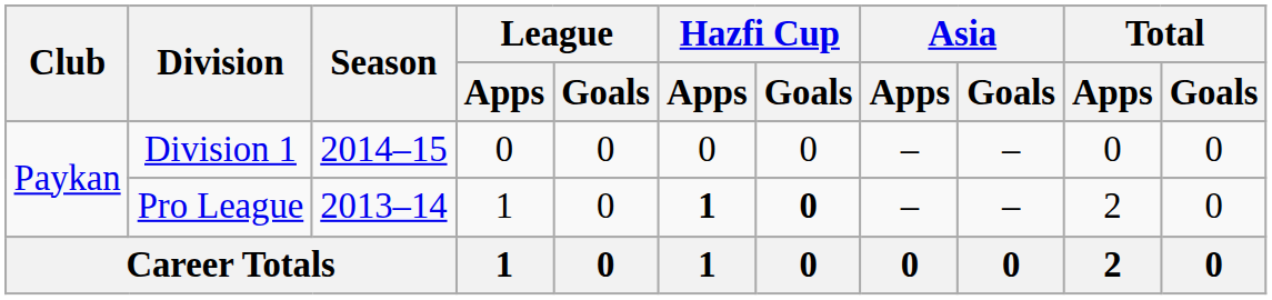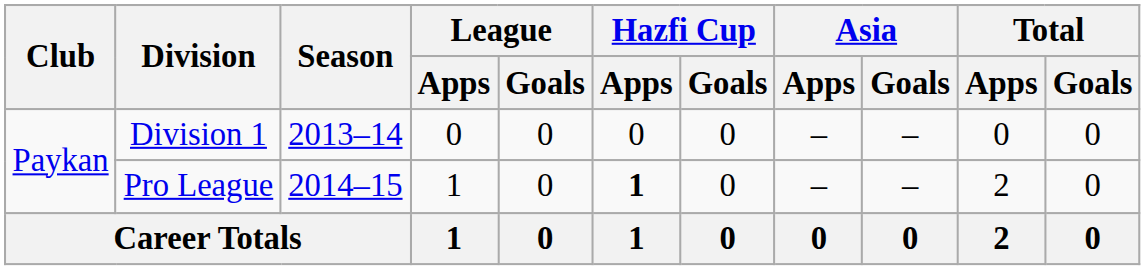 <table class="wikitable" style="text-align: center;">
 <tr>
 <th rowspan="2">Club</th>
 <th rowspan="2">Division</th>
 <th rowspan="2">Season</th>
 <th colspan="2">League</th>
 <th colspan="2"><a href='#'>Hazfi Cup</a></th>
 <th colspan="2"><a href='#'>Asia</a></th>
 <th colspan="2">Total</th>
 </tr>
 <tr>
 <th>Apps</th>
 <th>Goals</th>
 <th>Apps</th>
 <th>Goals</th>
 <th>Apps</th>
 <th>Goals</th>
 <th>Apps</th>
 <th>Goals</th>
 </tr>
 <tr>
 <td rowspan="2"><a href='#'>Paykan</a></td>
 <td><a href='#'>Division 1</a></td>
-<td><a href='#'>2014–15</a></td>
+<td><a href='#'>2013–14</a></td>
 <td>0</td>
 <td>0</td>
 <td>0</td>
 <td>0</td>
 <td>–</td>
 <td>–</td>
 <td>0</td>
 <td>0</td>
 </tr>
 <tr>
 <td><a href='#'>Pro League</a></td>
-<td><a href='#'>2013–14</a></td>
+<td><a href='#'>2014–15</a></td>
 <td>1</td>
 <td>0</td>
 <td><strong>1</strong></td>
-<td><strong>0</strong></td>
+<td>0</td>
 <td>–</td>
 <td>–</td>
 <td>2</td>
 <td>0</td>
 </tr>
 <tr>
 <th colspan=3>Career Totals</th>
 <th>1</th>
 <th>0</th>
 <th>1</th>
 <th>0</th>
 <th>0</th>
 <th>0</th>
 <th>2</th>
 <th>0</th>
 </tr>
 </table>
